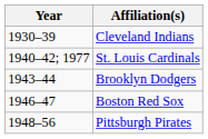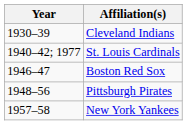 <table class=wikitable>
 <tr>
 <th>Year</th>
 <th>Affiliation(s)</th>
 </tr>
 <tr>
 <td>1930–39</td>
 <td><a href='#'>Cleveland Indians</a></td>
 </tr>
 <tr>
 <td>1940–42; 1977</td>
 <td><a href='#'>St. Louis Cardinals</a></td>
 </tr>
 <tr>
-<td>1943–44</td>
-<td><a href='#'>Brooklyn Dodgers</a></td>
-</tr>
-<tr>
 <td>1946–47</td>
 <td><a href='#'>Boston Red Sox</a></td>
 </tr>
 <tr>
 <td>1948–56</td>
 <td><a href='#'>Pittsburgh Pirates</a></td>
 </tr>
+<tr>
+<td>1957–58</td>
+<td><a href='#'>New York Yankees</a></td>
+</tr>
 </table>
